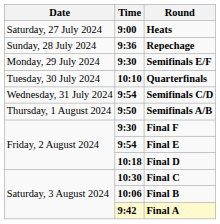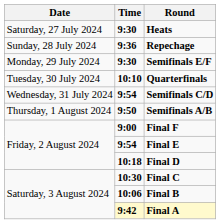 <table class="wikitable">
 <tr>
 <th>Date</th>
 <th>Time</th>
 <th>Round</th>
 </tr>
 <tr>
 <td>Saturday, 27 July 2024</td>
-<td><strong>9:00</strong></td>
+<td><strong>9:30</strong></td>
 <td><strong>Heats</strong></td>
 </tr>
 <tr>
 <td>Sunday, 28 July 2024</td>
 <td><strong>9:36</strong></td>
 <td><strong>Repechage</strong></td>
 </tr>
 <tr>
 <td>Monday, 29 July 2024</td>
 <td><strong>9:30</strong></td>
 <td><strong>Semifinals E/F</strong></td>
 </tr>
 <tr>
 <td>Tuesday, 30 July 2024</td>
 <td><strong>10:10</strong></td>
 <td><strong>Quarterfinals</strong></td>
 </tr>
 <tr>
 <td>Wednesday, 31 July 2024</td>
 <td><strong>9:54</strong></td>
 <td><strong>Semifinals C/D</strong></td>
 </tr>
 <tr>
 <td>Thursday, 1 August 2024</td>
 <td><strong>9:50</strong></td>
 <td><strong>Semifinals A/B</strong></td>
 </tr>
 <tr>
 <td rowspan=3>Friday, 2 August 2024</td>
-<td><strong>9:30</strong></td>
+<td><strong>9:00</strong></td>
 <td><strong>Final F</strong></td>
 </tr>
 <tr>
 <td><strong>9:54</strong></td>
 <td><strong>Final E</strong></td>
 </tr>
 <tr>
 <td><strong>10:18</strong></td>
 <td><strong>Final D</strong></td>
 </tr>
 <tr>
 <td rowspan=3>Saturday, 3 August 2024</td>
 <td><strong>10:30</strong></td>
 <td><strong>Final C</strong></td>
 </tr>
 <tr>
 <td><strong>10:06</strong></td>
 <td><strong>Final B</strong></td>
 </tr>
 <tr style=background:lemonchiffon>
 <td><strong>9:42</strong></td>
 <td><strong>Final A</strong></td>
 </tr>
 </table>
